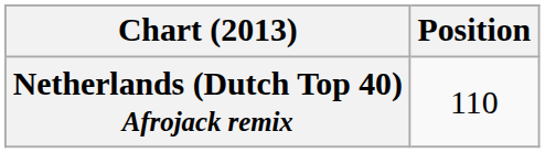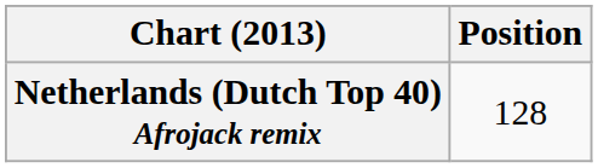 <table class="wikitable plainrowheaders">
 <tr>
 <th>Chart (2013)</th>
 <th>Position</th>
 </tr>
 <tr>
 <th scope="row">Netherlands (Dutch Top 40)<br><small><em>Afrojack remix</em></small></th>
-<td align="center">110</td>
+<td align="center">128</td>
 </tr>
 </table>
